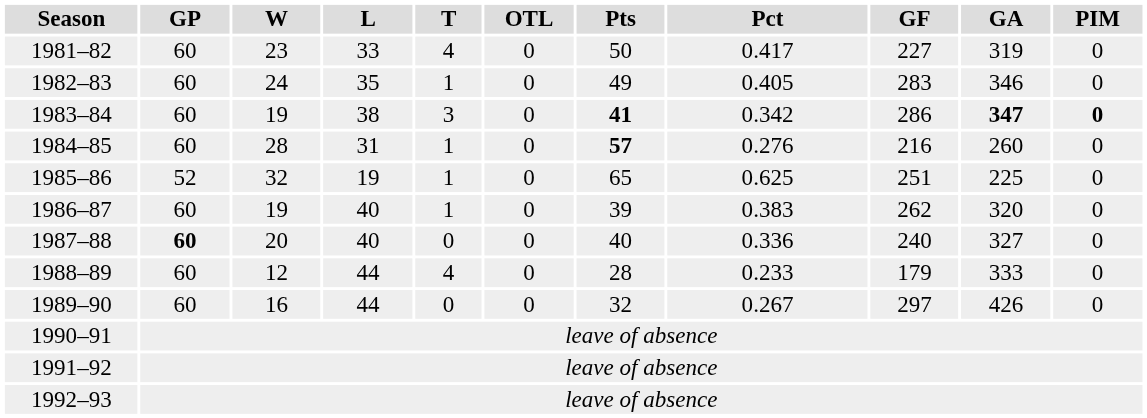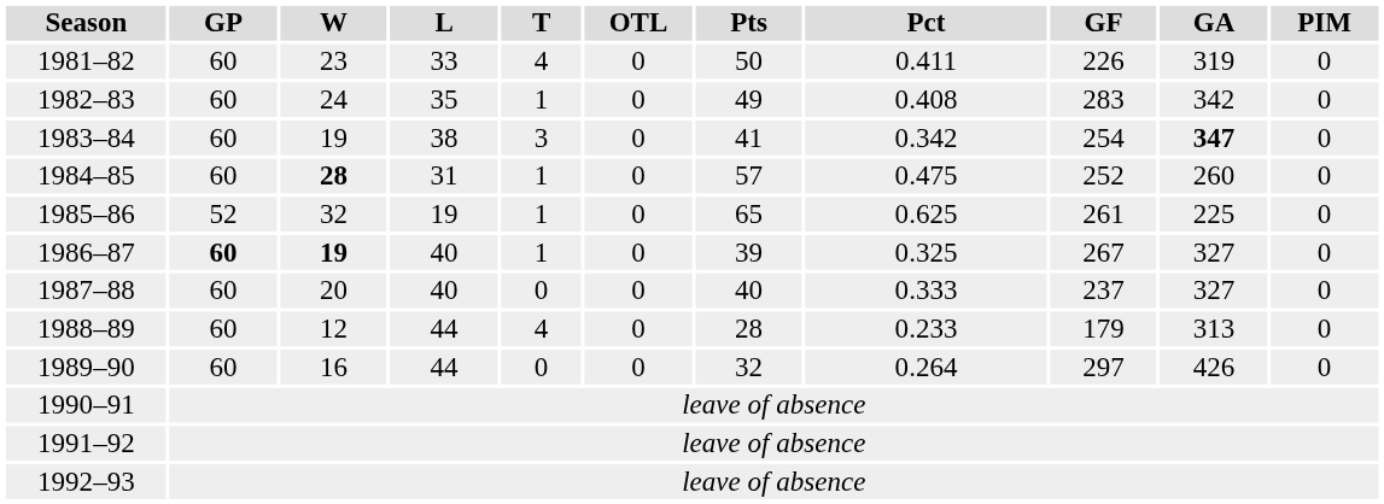 <table style="width:40%">
 <tr bgcolor="#dddddd">
 <th width="12%">Season</th>
 <th width="8%">GP</th>
 <th width="8%">W</th>
 <th width="8%">L</th>
 <th>T</th>
 <th width="8%">OTL</th>
 <th width="8%">Pts</th>
 <th>Pct</th>
 <th width="8%">GF</th>
 <th width="8%">GA</th>
 <th width="8%">PIM</th>
 </tr>
 <tr align="center" bgcolor="#eeeeee">
 <td>1981–82</td>
 <td>60</td>
 <td>23</td>
 <td>33</td>
 <td>4</td>
 <td>0</td>
 <td>50</td>
-<td>0.417</td>
-<td>227</td>
+<td>0.411</td>
+<td>226</td>
 <td>319</td>
 <td>0</td>
 </tr>
 <tr align="center" bgcolor="#eeeeee">
 <td>1982–83</td>
 <td>60</td>
 <td>24</td>
 <td>35</td>
 <td>1</td>
 <td>0</td>
 <td>49</td>
-<td>0.405</td>
+<td>0.408</td>
 <td>283</td>
-<td>346</td>
+<td>342</td>
 <td>0</td>
 </tr>
 <tr align="center" bgcolor="#eeeeee">
 <td>1983–84</td>
 <td>60</td>
 <td>19</td>
 <td>38</td>
 <td>3</td>
 <td>0</td>
-<td><strong>41</strong></td>
+<td>41</td>
 <td>0.342</td>
-<td>286</td>
+<td>254</td>
 <td><strong>347</strong></td>
-<td><strong>0</strong></td>
+<td>0</td>
 </tr>
 <tr align="center" bgcolor="#eeeeee">
 <td>1984–85</td>
 <td>60</td>
-<td>28</td>
+<td><strong>28</strong></td>
 <td>31</td>
 <td>1</td>
 <td>0</td>
-<td><strong>57</strong></td>
-<td>0.276</td>
-<td>216</td>
+<td>57</td>
+<td>0.475</td>
+<td>252</td>
 <td>260</td>
 <td>0</td>
 </tr>
 <tr align="center" bgcolor="#eeeeee">
 <td>1985–86</td>
 <td>52</td>
 <td>32</td>
 <td>19</td>
 <td>1</td>
 <td>0</td>
 <td>65</td>
 <td>0.625</td>
-<td>251</td>
+<td>261</td>
 <td>225</td>
 <td>0</td>
 </tr>
 <tr align="center" bgcolor="#eeeeee">
 <td>1986–87</td>
-<td>60</td>
-<td>19</td>
+<td><strong>60</strong></td>
+<td><strong>19</strong></td>
 <td>40</td>
 <td>1</td>
 <td>0</td>
 <td>39</td>
-<td>0.383</td>
-<td>262</td>
-<td>320</td>
+<td>0.325</td>
+<td>267</td>
+<td>327</td>
 <td>0</td>
 </tr>
 <tr align="center" bgcolor="#eeeeee">
 <td>1987–88</td>
-<td><strong>60</strong></td>
+<td>60</td>
 <td>20</td>
 <td>40</td>
 <td>0</td>
 <td>0</td>
 <td>40</td>
-<td>0.336</td>
-<td>240</td>
+<td>0.333</td>
+<td>237</td>
 <td>327</td>
 <td>0</td>
 </tr>
 <tr align="center" bgcolor="#eeeeee">
 <td>1988–89</td>
 <td>60</td>
 <td>12</td>
 <td>44</td>
 <td>4</td>
 <td>0</td>
 <td>28</td>
 <td>0.233</td>
 <td>179</td>
-<td>333</td>
+<td>313</td>
 <td>0</td>
 </tr>
 <tr align="center" bgcolor="#eeeeee">
 <td>1989–90</td>
 <td>60</td>
 <td>16</td>
 <td>44</td>
 <td>0</td>
 <td>0</td>
 <td>32</td>
-<td>0.267</td>
+<td>0.264</td>
 <td>297</td>
 <td>426</td>
 <td>0</td>
 </tr>
 <tr align="center" bgcolor="#eeeeee">
 <td>1990–91</td>
 <td colspan=10><em>leave of absence</em></td>
 </tr>
 <tr align="center" bgcolor="#eeeeee">
 <td>1991–92</td>
 <td colspan=10><em>leave of absence</em></td>
 </tr>
 <tr align="center" bgcolor="#eeeeee">
 <td>1992–93</td>
 <td colspan=10><em>leave of absence</em></td>
 </tr>
 <tr align="center" bgcolor="#eeeeee">
 </tr>
 </table>
